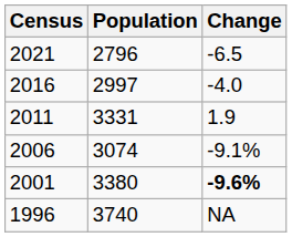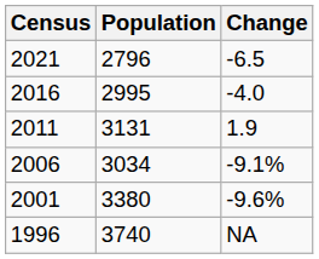 <table class="wikitable">
 <tr>
 <th>Census</th>
 <th>Population</th>
 <th>Change</th>
 </tr>
 <tr>
 <td>2021</td>
 <td>2796</td>
 <td>-6.5</td>
 </tr>
 <tr>
 <td>2016</td>
-<td>2997</td>
+<td>2995</td>
 <td>-4.0</td>
 </tr>
 <tr>
 <td>2011</td>
-<td>3331</td>
+<td>3131</td>
 <td>1.9</td>
 </tr>
 <tr>
 <td>2006</td>
-<td>3074</td>
+<td>3034</td>
 <td>-9.1%</td>
 </tr>
 <tr>
 <td>2001</td>
 <td>3380</td>
-<td><strong>-9.6%</strong></td>
+<td>-9.6%</td>
 </tr>
 <tr>
 <td>1996</td>
 <td>3740</td>
 <td>NA</td>
 </tr>
 </table>
